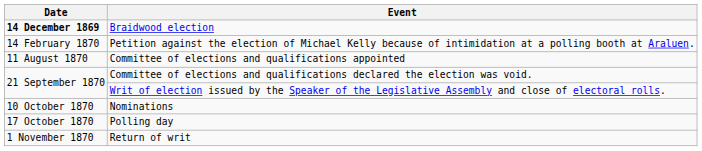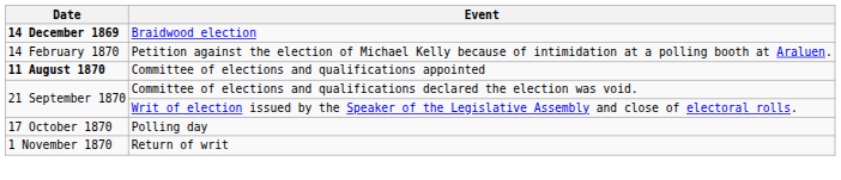 <table class="wikitable">
 <tr>
 <th>Date</th>
 <th>Event</th>
 </tr>
 <tr>
 <td><strong>14 December 1869</strong></td>
 <td><a href='#'>Braidwood election</a></td>
 </tr>
 <tr>
 <td>14 February 1870</td>
 <td>Petition against the election of Michael Kelly because of intimidation at a polling booth at <a href='#'>Araluen</a>.</td>
 </tr>
 <tr>
-<td>11 August 1870</td>
+<td><strong>11 August 1870</strong></td>
 <td>Committee of elections and qualifications appointed</td>
 </tr>
 <tr>
 <td rowspan="2">21 September 1870</td>
 <td>Committee of elections and qualifications declared the election was void.</td>
 </tr>
 <tr>
 <td><a href='#'>Writ of election</a> issued by the <a href='#'>Speaker of the Legislative Assembly</a> and close of <a href='#'>electoral rolls</a>.</td>
 </tr>
 <tr>
-<td>10 October 1870</td>
-<td>Nominations</td>
-</tr>
-<tr>
 <td>17 October 1870</td>
 <td>Polling day</td>
 </tr>
 <tr>
 <td>1 November 1870</td>
 <td>Return of writ</td>
 </tr>
 </table>
